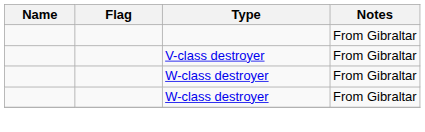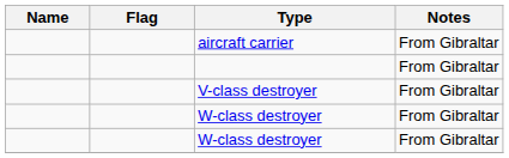 <table class="wikitable sortable">
 <tr>
 <th scope="col" width="80px">Name</th>
 <th scope="col" width="100px">Flag</th>
 <th scope="col" width="200px">Type</th>
 <th>Notes</th>
+</tr>
+<tr>
+<td></td>
+<td></td>
+<td> <a href='#'>aircraft carrier</a></td>
+<td>From Gibraltar</td>
 </tr>
 <tr>
 <td></td>
 <td></td>
 <td></td>
 <td>From Gibraltar</td>
 </tr>
 <tr>
 <td></td>
 <td></td>
 <td><a href='#'>V-class destroyer</a></td>
 <td>From Gibraltar</td>
 </tr>
 <tr>
 <td></td>
 <td></td>
 <td><a href='#'>W-class destroyer</a></td>
 <td>From Gibraltar</td>
 </tr>
 <tr>
 <td></td>
 <td></td>
 <td><a href='#'>W-class destroyer</a></td>
 <td>From Gibraltar</td>
 </tr>
 <tr>
 </tr>
 </table>
